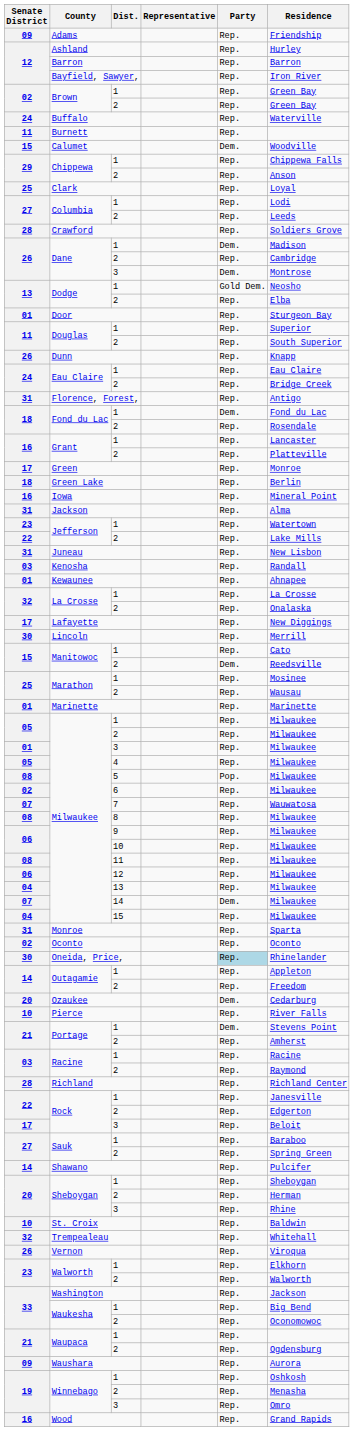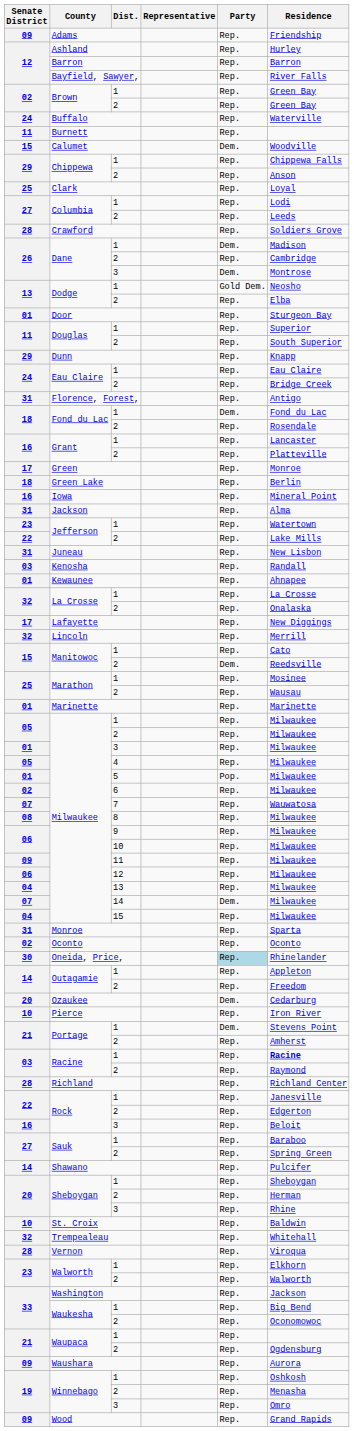 <table class="wikitable sortable">
 <tr>
 <th>Senate<br>District</th>
 <th>County</th>
 <th>Dist.</th>
 <th>Representative</th>
 <th>Party</th>
 <th>Residence</th>
 </tr>
 <tr>
 <th><a href='#'>09</a></th>
 <td text-align="left" colspan="2"><a href='#'>Adams</a> </td>
 <td></td>
 <td>Rep.</td>
 <td><a href='#'>Friendship</a></td>
 </tr>
 <tr>
 <th rowspan="3"><a href='#'>12</a></th>
 <td text-align="left" colspan="2"><a href='#'>Ashland</a> </td>
 <td></td>
 <td>Rep.</td>
 <td><a href='#'>Hurley</a></td>
 </tr>
 <tr>
 <td text-align="left" colspan="2"><a href='#'>Barron</a></td>
 <td></td>
 <td>Rep.</td>
 <td><a href='#'>Barron</a></td>
 </tr>
 <tr>
 <td text-align="left" colspan="2"><a href='#'>Bayfield</a>, <a href='#'>Sawyer</a>, </td>
 <td></td>
 <td>Rep.</td>
-<td><a href='#'>Iron River</a></td>
+<td><a href='#'>River Falls</a></td>
 </tr>
 <tr>
 <th rowspan="2"><a href='#'>02</a></th>
 <td text-align="left" rowspan="2"><a href='#'>Brown</a></td>
 <td>1</td>
 <td></td>
 <td>Rep.</td>
 <td><a href='#'>Green Bay</a></td>
 </tr>
 <tr>
 <td>2</td>
 <td></td>
 <td>Rep.</td>
 <td><a href='#'>Green Bay</a></td>
 </tr>
 <tr>
 <th><a href='#'>24</a></th>
 <td text-align="left" colspan="2"><a href='#'>Buffalo</a> </td>
 <td></td>
 <td>Rep.</td>
 <td><a href='#'>Waterville</a></td>
 </tr>
 <tr>
 <th><a href='#'>11</a></th>
 <td text-align="left" colspan="2"><a href='#'>Burnett</a> </td>
 <td></td>
 <td>Rep.</td>
 <td></td>
 </tr>
 <tr>
 <th><a href='#'>15</a></th>
 <td text-align="left" colspan="2"><a href='#'>Calumet</a></td>
 <td></td>
 <td>Dem.</td>
 <td><a href='#'>Woodville</a></td>
 </tr>
 <tr>
 <th rowspan="2"><a href='#'>29</a></th>
 <td text-align="left" rowspan="2"><a href='#'>Chippewa</a></td>
 <td>1</td>
 <td></td>
 <td>Rep.</td>
 <td><a href='#'>Chippewa Falls</a></td>
 </tr>
 <tr>
 <td>2</td>
 <td></td>
 <td>Rep.</td>
 <td><a href='#'>Anson</a></td>
 </tr>
 <tr>
 <th><a href='#'>25</a></th>
 <td text-align="left" colspan="2"><a href='#'>Clark</a></td>
 <td></td>
 <td>Rep.</td>
 <td><a href='#'>Loyal</a></td>
 </tr>
 <tr>
 <th rowspan="2"><a href='#'>27</a></th>
 <td text-align="left" rowspan="2"><a href='#'>Columbia</a></td>
 <td>1</td>
 <td></td>
 <td>Rep.</td>
 <td><a href='#'>Lodi</a></td>
 </tr>
 <tr>
 <td>2</td>
 <td></td>
 <td>Rep.</td>
 <td><a href='#'>Leeds</a></td>
 </tr>
 <tr>
 <th><a href='#'>28</a></th>
 <td text-align="left" colspan="2"><a href='#'>Crawford</a></td>
 <td></td>
 <td>Rep.</td>
 <td><a href='#'>Soldiers Grove</a></td>
 </tr>
 <tr>
 <th rowspan="3"><a href='#'>26</a></th>
 <td text-align="left" rowspan="3"><a href='#'>Dane</a></td>
 <td>1</td>
 <td></td>
 <td>Dem.</td>
 <td><a href='#'>Madison</a></td>
 </tr>
 <tr>
 <td>2</td>
 <td></td>
 <td>Rep.</td>
 <td><a href='#'>Cambridge</a></td>
 </tr>
 <tr>
 <td>3</td>
 <td></td>
 <td>Dem.</td>
 <td><a href='#'>Montrose</a></td>
 </tr>
 <tr>
 <th rowspan="2"><a href='#'>13</a></th>
 <td text-align="left" rowspan="2"><a href='#'>Dodge</a></td>
 <td>1</td>
 <td></td>
 <td>Gold Dem.</td>
 <td><a href='#'>Neosho</a></td>
 </tr>
 <tr>
 <td>2</td>
 <td></td>
 <td>Rep.</td>
 <td><a href='#'>Elba</a></td>
 </tr>
 <tr>
 <th><a href='#'>01</a></th>
 <td text-align="left" colspan="2"><a href='#'>Door</a></td>
 <td></td>
 <td>Rep.</td>
 <td><a href='#'>Sturgeon Bay</a></td>
 </tr>
 <tr>
 <th rowspan="2"><a href='#'>11</a></th>
 <td text-align="left" rowspan="2"><a href='#'>Douglas</a></td>
 <td>1</td>
 <td></td>
 <td>Rep.</td>
 <td><a href='#'>Superior</a></td>
 </tr>
 <tr>
 <td>2</td>
 <td></td>
 <td>Rep.</td>
 <td><a href='#'>South Superior</a></td>
 </tr>
 <tr>
-<th><a href='#'>26</a></th>
+<th><a href='#'>29</a></th>
 <td text-align="left" colspan="2"><a href='#'>Dunn</a></td>
 <td></td>
 <td>Rep.</td>
 <td><a href='#'>Knapp</a></td>
 </tr>
 <tr>
 <th rowspan="2"><a href='#'>24</a></th>
 <td rowspan="2" text-align="left"><a href='#'>Eau Claire</a></td>
 <td>1</td>
 <td></td>
 <td>Rep.</td>
 <td><a href='#'>Eau Claire</a></td>
 </tr>
 <tr>
 <td>2</td>
 <td></td>
 <td>Rep.</td>
 <td><a href='#'>Bridge Creek</a></td>
 </tr>
 <tr>
 <th><a href='#'>31</a></th>
 <td text-align="left" colspan="2"><a href='#'>Florence</a>, <a href='#'>Forest</a>, </td>
 <td></td>
 <td>Rep.</td>
 <td><a href='#'>Antigo</a></td>
 </tr>
 <tr>
 <th rowspan="2"><a href='#'>18</a></th>
 <td text-align="left" rowspan="2"><a href='#'>Fond du Lac</a></td>
 <td>1</td>
 <td></td>
 <td>Dem.</td>
 <td><a href='#'>Fond du Lac</a></td>
 </tr>
 <tr>
 <td>2</td>
 <td></td>
 <td>Rep.</td>
 <td><a href='#'>Rosendale</a></td>
 </tr>
 <tr>
 <th rowspan="2"><a href='#'>16</a></th>
 <td text-align="left" rowspan="2"><a href='#'>Grant</a></td>
 <td>1</td>
 <td></td>
 <td>Rep.</td>
 <td><a href='#'>Lancaster</a></td>
 </tr>
 <tr>
 <td>2</td>
 <td></td>
 <td>Rep.</td>
 <td><a href='#'>Platteville</a></td>
 </tr>
 <tr>
 <th><a href='#'>17</a></th>
 <td text-align="left" colspan="2"><a href='#'>Green</a></td>
 <td></td>
 <td>Rep.</td>
 <td><a href='#'>Monroe</a></td>
 </tr>
 <tr>
 <th><a href='#'>18</a></th>
 <td text-align="left" colspan="2"><a href='#'>Green Lake</a></td>
 <td></td>
 <td>Rep.</td>
 <td><a href='#'>Berlin</a></td>
 </tr>
 <tr>
 <th><a href='#'>16</a></th>
 <td text-align="left" colspan="2"><a href='#'>Iowa</a></td>
 <td></td>
 <td>Rep.</td>
 <td><a href='#'>Mineral Point</a></td>
 </tr>
 <tr>
 <th><a href='#'>31</a></th>
 <td text-align="left" colspan="2"><a href='#'>Jackson</a></td>
 <td></td>
 <td>Rep.</td>
 <td><a href='#'>Alma</a></td>
 </tr>
 <tr>
 <th><a href='#'>23</a></th>
 <td text-align="left" rowspan="2"><a href='#'>Jefferson</a></td>
 <td>1</td>
 <td></td>
 <td>Rep.</td>
 <td><a href='#'>Watertown</a></td>
 </tr>
 <tr>
 <th><a href='#'>22</a></th>
 <td>2</td>
 <td></td>
 <td>Rep.</td>
 <td><a href='#'>Lake Mills</a></td>
 </tr>
 <tr>
 <th><a href='#'>31</a></th>
 <td text-align="left" colspan="2"><a href='#'>Juneau</a></td>
 <td></td>
 <td>Rep.</td>
 <td><a href='#'>New Lisbon</a></td>
 </tr>
 <tr>
 <th><a href='#'>03</a></th>
 <td text-align="left" colspan="2"><a href='#'>Kenosha</a></td>
 <td></td>
 <td>Rep.</td>
 <td><a href='#'>Randall</a></td>
 </tr>
 <tr>
 <th><a href='#'>01</a></th>
 <td text-align="left" colspan="2"><a href='#'>Kewaunee</a></td>
 <td></td>
 <td>Rep.</td>
 <td><a href='#'>Ahnapee</a></td>
 </tr>
 <tr>
 <th rowspan="2"><a href='#'>32</a></th>
 <td text-align="left" rowspan="2"><a href='#'>La Crosse</a></td>
 <td>1</td>
 <td></td>
 <td>Rep.</td>
 <td><a href='#'>La Crosse</a></td>
 </tr>
 <tr>
 <td>2</td>
 <td></td>
 <td>Rep.</td>
 <td><a href='#'>Onalaska</a></td>
 </tr>
 <tr>
 <th><a href='#'>17</a></th>
 <td text-align="left" colspan="2"><a href='#'>Lafayette</a></td>
 <td></td>
 <td>Rep.</td>
 <td><a href='#'>New Diggings</a></td>
 </tr>
 <tr>
-<th><a href='#'>30</a></th>
+<th><a href='#'>32</a></th>
 <td text-align="left" colspan="2"><a href='#'>Lincoln</a> </td>
 <td></td>
 <td>Rep.</td>
 <td><a href='#'>Merrill</a></td>
 </tr>
 <tr>
 <th rowspan="2"><a href='#'>15</a></th>
 <td text-align="left" rowspan="2"><a href='#'>Manitowoc</a></td>
 <td>1</td>
 <td></td>
 <td>Rep.</td>
 <td><a href='#'>Cato</a></td>
 </tr>
 <tr>
 <td>2</td>
 <td></td>
 <td>Dem.</td>
 <td><a href='#'>Reedsville</a></td>
 </tr>
 <tr>
 <th rowspan="2"><a href='#'>25</a></th>
 <td text-align="left" rowspan="2"><a href='#'>Marathon</a></td>
 <td>1</td>
 <td></td>
 <td>Rep.</td>
 <td><a href='#'>Mosinee</a></td>
 </tr>
 <tr>
 <td>2</td>
 <td></td>
 <td>Rep.</td>
 <td><a href='#'>Wausau</a></td>
 </tr>
 <tr>
 <th><a href='#'>01</a></th>
 <td text-align="left" colspan="2"><a href='#'>Marinette</a></td>
 <td></td>
 <td>Rep.</td>
 <td><a href='#'>Marinette</a></td>
 </tr>
 <tr>
 <th rowspan="2"><a href='#'>05</a></th>
 <td text-align="left" rowspan="15"><a href='#'>Milwaukee</a></td>
 <td>1</td>
 <td></td>
 <td>Rep.</td>
 <td><a href='#'>Milwaukee</a></td>
 </tr>
 <tr>
 <td>2</td>
 <td></td>
 <td>Rep.</td>
 <td><a href='#'>Milwaukee</a></td>
 </tr>
 <tr>
 <th><a href='#'>01</a></th>
 <td>3</td>
 <td></td>
 <td>Rep.</td>
 <td><a href='#'>Milwaukee</a></td>
 </tr>
 <tr>
 <th><a href='#'>05</a></th>
 <td>4</td>
 <td></td>
 <td>Rep.</td>
 <td><a href='#'>Milwaukee</a></td>
 </tr>
 <tr>
-<th><a href='#'>08</a></th>
+<th><a href='#'>01</a></th>
 <td>5</td>
 <td></td>
 <td>Pop.</td>
 <td><a href='#'>Milwaukee</a></td>
 </tr>
 <tr>
 <th><a href='#'>02</a></th>
 <td>6</td>
 <td></td>
 <td>Rep.</td>
 <td><a href='#'>Milwaukee</a></td>
 </tr>
 <tr>
 <th><a href='#'>07</a></th>
 <td>7</td>
 <td></td>
 <td>Rep.</td>
 <td><a href='#'>Wauwatosa</a></td>
 </tr>
 <tr>
 <th><a href='#'>08</a></th>
 <td>8</td>
 <td></td>
 <td>Rep.</td>
 <td><a href='#'>Milwaukee</a></td>
 </tr>
 <tr>
 <th rowspan="2"><a href='#'>06</a></th>
 <td>9</td>
 <td></td>
 <td>Rep.</td>
 <td><a href='#'>Milwaukee</a></td>
 </tr>
 <tr>
 <td>10</td>
 <td></td>
 <td>Rep.</td>
 <td><a href='#'>Milwaukee</a></td>
 </tr>
 <tr>
-<th><a href='#'>08</a></th>
+<th><a href='#'>09</a></th>
 <td>11</td>
 <td></td>
 <td>Rep.</td>
 <td><a href='#'>Milwaukee</a></td>
 </tr>
 <tr>
 <th><a href='#'>06</a></th>
 <td>12</td>
 <td></td>
 <td>Rep.</td>
 <td><a href='#'>Milwaukee</a></td>
 </tr>
 <tr>
 <th><a href='#'>04</a></th>
 <td>13</td>
 <td></td>
 <td>Rep.</td>
 <td><a href='#'>Milwaukee</a></td>
 </tr>
 <tr>
 <th><a href='#'>07</a></th>
 <td>14</td>
 <td></td>
 <td>Dem.</td>
 <td><a href='#'>Milwaukee</a></td>
 </tr>
 <tr>
 <th><a href='#'>04</a></th>
 <td>15</td>
 <td></td>
 <td>Rep.</td>
 <td><a href='#'>Milwaukee</a></td>
 </tr>
 <tr>
 <th><a href='#'>31</a></th>
 <td text-align="left" colspan="2"><a href='#'>Monroe</a></td>
 <td></td>
 <td>Rep.</td>
 <td><a href='#'>Sparta</a></td>
 </tr>
 <tr>
 <th><a href='#'>02</a></th>
 <td text-align="left" colspan="2"><a href='#'>Oconto</a></td>
 <td></td>
 <td>Rep.</td>
 <td><a href='#'>Oconto</a></td>
 </tr>
 <tr>
 <th><a href='#'>30</a></th>
 <td text-align="left" colspan="2"><a href='#'>Oneida</a>, <a href='#'>Price</a>, </td>
 <td></td>
 <td style="background: lightblue;">Rep.</td>
 <td><a href='#'>Rhinelander</a></td>
 </tr>
 <tr>
 <th rowspan="2"><a href='#'>14</a></th>
 <td text-align="left" rowspan="2"><a href='#'>Outagamie</a></td>
 <td>1</td>
 <td></td>
 <td>Rep.</td>
 <td><a href='#'>Appleton</a></td>
 </tr>
 <tr>
 <td>2</td>
 <td></td>
 <td>Rep.</td>
 <td><a href='#'>Freedom</a></td>
 </tr>
 <tr>
 <th><a href='#'>20</a></th>
 <td text-align="left" colspan="2"><a href='#'>Ozaukee</a></td>
 <td></td>
 <td>Dem.</td>
 <td><a href='#'>Cedarburg</a></td>
 </tr>
 <tr>
 <th><a href='#'>10</a></th>
 <td text-align="left" colspan="2"><a href='#'>Pierce</a></td>
 <td></td>
 <td>Rep.</td>
-<td><a href='#'>River Falls</a></td>
+<td><a href='#'>Iron River</a></td>
 </tr>
 <tr>
 <th rowspan="2"><a href='#'>21</a></th>
 <td text-align="left" rowspan="2"><a href='#'>Portage</a></td>
 <td>1</td>
 <td></td>
 <td>Dem.</td>
 <td><a href='#'>Stevens Point</a></td>
 </tr>
 <tr>
 <td>2</td>
 <td></td>
 <td>Rep.</td>
 <td><a href='#'>Amherst</a></td>
 </tr>
 <tr>
 <th rowspan="2"><a href='#'>03</a></th>
 <td text-align="left" rowspan="2"><a href='#'>Racine</a></td>
 <td>1</td>
 <td></td>
 <td>Rep.</td>
-<td><a href='#'>Racine</a></td>
+<td><strong><a href='#'>Racine</a></strong></td>
 </tr>
 <tr>
 <td>2</td>
 <td></td>
 <td>Rep.</td>
 <td><a href='#'>Raymond</a></td>
 </tr>
 <tr>
 <th><a href='#'>28</a></th>
 <td text-align="left" colspan="2"><a href='#'>Richland</a></td>
 <td></td>
 <td>Rep.</td>
 <td><a href='#'>Richland Center</a></td>
 </tr>
 <tr>
 <th rowspan="2"><a href='#'>22</a></th>
 <td text-align="left" rowspan="3"><a href='#'>Rock</a></td>
 <td>1</td>
 <td></td>
 <td>Rep.</td>
 <td><a href='#'>Janesville</a></td>
 </tr>
 <tr>
 <td>2</td>
 <td></td>
 <td>Rep.</td>
 <td><a href='#'>Edgerton</a></td>
 </tr>
 <tr>
-<th><a href='#'>17</a></th>
+<th><a href='#'>16</a></th>
 <td>3</td>
 <td></td>
 <td>Rep.</td>
 <td><a href='#'>Beloit</a></td>
 </tr>
 <tr>
 <th rowspan="2"><a href='#'>27</a></th>
 <td text-align="left" rowspan="2"><a href='#'>Sauk</a></td>
 <td>1</td>
 <td></td>
 <td>Rep.</td>
 <td><a href='#'>Baraboo</a></td>
 </tr>
 <tr>
 <td>2</td>
 <td></td>
 <td>Rep.</td>
 <td><a href='#'>Spring Green</a></td>
 </tr>
 <tr>
 <th><a href='#'>14</a></th>
 <td text-align="left" colspan="2"><a href='#'>Shawano</a></td>
 <td></td>
 <td>Rep.</td>
 <td><a href='#'>Pulcifer</a></td>
 </tr>
 <tr>
 <th rowspan="3"><a href='#'>20</a></th>
 <td text-align="left" rowspan="3"><a href='#'>Sheboygan</a></td>
 <td>1</td>
 <td></td>
 <td>Rep.</td>
 <td><a href='#'>Sheboygan</a></td>
 </tr>
 <tr>
 <td>2</td>
 <td></td>
 <td>Rep.</td>
 <td><a href='#'>Herman</a></td>
 </tr>
 <tr>
 <td>3</td>
 <td></td>
 <td>Rep.</td>
 <td><a href='#'>Rhine</a></td>
 </tr>
 <tr>
 <th><a href='#'>10</a></th>
 <td text-align="left" colspan="2"><a href='#'>St. Croix</a></td>
 <td></td>
 <td>Rep.</td>
 <td><a href='#'>Baldwin</a></td>
 </tr>
 <tr>
 <th><a href='#'>32</a></th>
 <td text-align="left" colspan="2"><a href='#'>Trempealeau</a></td>
 <td></td>
 <td>Rep.</td>
 <td><a href='#'>Whitehall</a></td>
 </tr>
 <tr>
-<th><a href='#'>26</a></th>
+<th><a href='#'>28</a></th>
 <td text-align="left" colspan="2"><a href='#'>Vernon</a></td>
 <td></td>
 <td>Rep.</td>
 <td><a href='#'>Viroqua</a></td>
 </tr>
 <tr>
 <th rowspan="2"><a href='#'>23</a></th>
 <td text-align="left" rowspan="2"><a href='#'>Walworth</a></td>
 <td>1</td>
 <td></td>
 <td>Rep.</td>
 <td><a href='#'>Elkhorn</a></td>
 </tr>
 <tr>
 <td>2</td>
 <td></td>
 <td>Rep.</td>
 <td><a href='#'>Walworth</a></td>
 </tr>
 <tr>
 <th rowspan="3"><a href='#'>33</a></th>
 <td text-align="left" colspan="2"><a href='#'>Washington</a></td>
 <td></td>
 <td>Rep.</td>
 <td><a href='#'>Jackson</a></td>
 </tr>
 <tr>
 <td text-align="left" rowspan="2"><a href='#'>Waukesha</a></td>
 <td>1</td>
 <td></td>
 <td>Rep.</td>
 <td><a href='#'>Big Bend</a></td>
 </tr>
 <tr>
 <td>2</td>
 <td></td>
 <td>Rep.</td>
 <td><a href='#'>Oconomowoc</a></td>
 </tr>
 <tr>
 <th rowspan="2"><a href='#'>21</a></th>
 <td text-align="left" rowspan="2"><a href='#'>Waupaca</a></td>
 <td>1</td>
 <td></td>
 <td>Rep.</td>
 <td></td>
 </tr>
 <tr>
 <td>2</td>
 <td></td>
 <td>Rep.</td>
 <td><a href='#'>Ogdensburg</a></td>
 </tr>
 <tr>
 <th><a href='#'>09</a></th>
 <td text-align="left" colspan="2"><a href='#'>Waushara</a></td>
 <td></td>
 <td>Rep.</td>
 <td><a href='#'>Aurora</a></td>
 </tr>
 <tr>
 <th rowspan="3"><a href='#'>19</a></th>
 <td text-align="left" rowspan="3"><a href='#'>Winnebago</a></td>
 <td>1</td>
 <td></td>
 <td>Rep.</td>
 <td><a href='#'>Oshkosh</a></td>
 </tr>
 <tr>
 <td>2</td>
 <td></td>
 <td>Rep.</td>
 <td><a href='#'>Menasha</a></td>
 </tr>
 <tr>
 <td>3</td>
 <td></td>
 <td>Rep.</td>
 <td><a href='#'>Omro</a></td>
 </tr>
 <tr>
-<th><a href='#'>16</a></th>
+<th><a href='#'>09</a></th>
 <td text-align="left" colspan="2"><a href='#'>Wood</a></td>
 <td></td>
 <td>Rep.</td>
 <td><a href='#'>Grand Rapids</a></td>
 </tr>
 </table>
